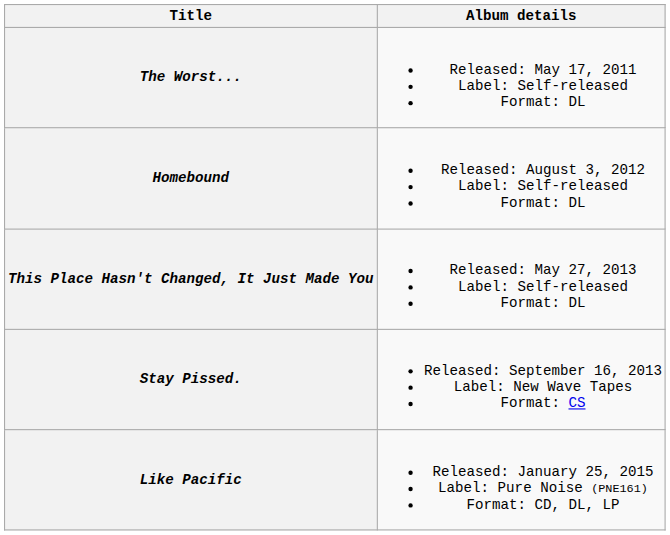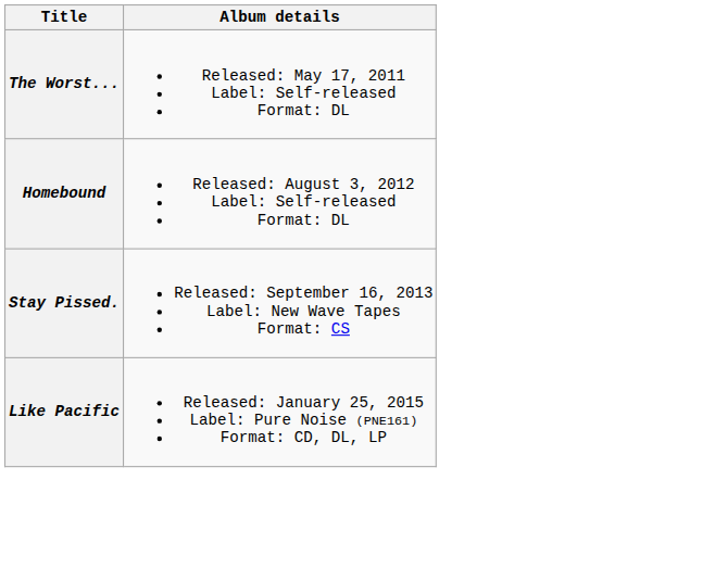 <table class="wikitable plainrowheaders" style="text-align:center;">
 <tr>
 <th scope="col" rowspan="1">Title</th>
 <th scope="col" rowspan="1">Album details</th>
 </tr>
 <tr>
 <th scope="row"><em>The Worst...</em></th>
 <td><br><ul><li>Released: May 17, 2011</li><li>Label: Self-released</li><li>Format: DL</li></ul></td>
 </tr>
 <tr>
 <th scope="row"><em>Homebound</em></th>
 <td><br><ul><li>Released: August 3, 2012</li><li>Label: Self-released</li><li>Format: DL</li></ul></td>
 </tr>
 <tr>
-<th scope="row"><em>This Place Hasn't Changed, It Just Made You</em></th>
-<td><br><ul><li>Released: May 27, 2013</li><li>Label: Self-released</li><li>Format: DL</li></ul></td>
-</tr>
-<tr>
 <th scope="row"><em>Stay Pissed.</em></th>
 <td><br><ul><li>Released: September 16, 2013</li><li>Label: New Wave Tapes</li><li>Format: <a href='#'>CS</a></li></ul></td>
 </tr>
 <tr>
 <th scope="row"><em>Like Pacific</em></th>
 <td><br><ul><li>Released: January 25, 2015</li><li>Label: Pure Noise <small>(PNE161)</small></li><li>Format: CD, DL, LP</li></ul></td>
 </tr>
 </table>
